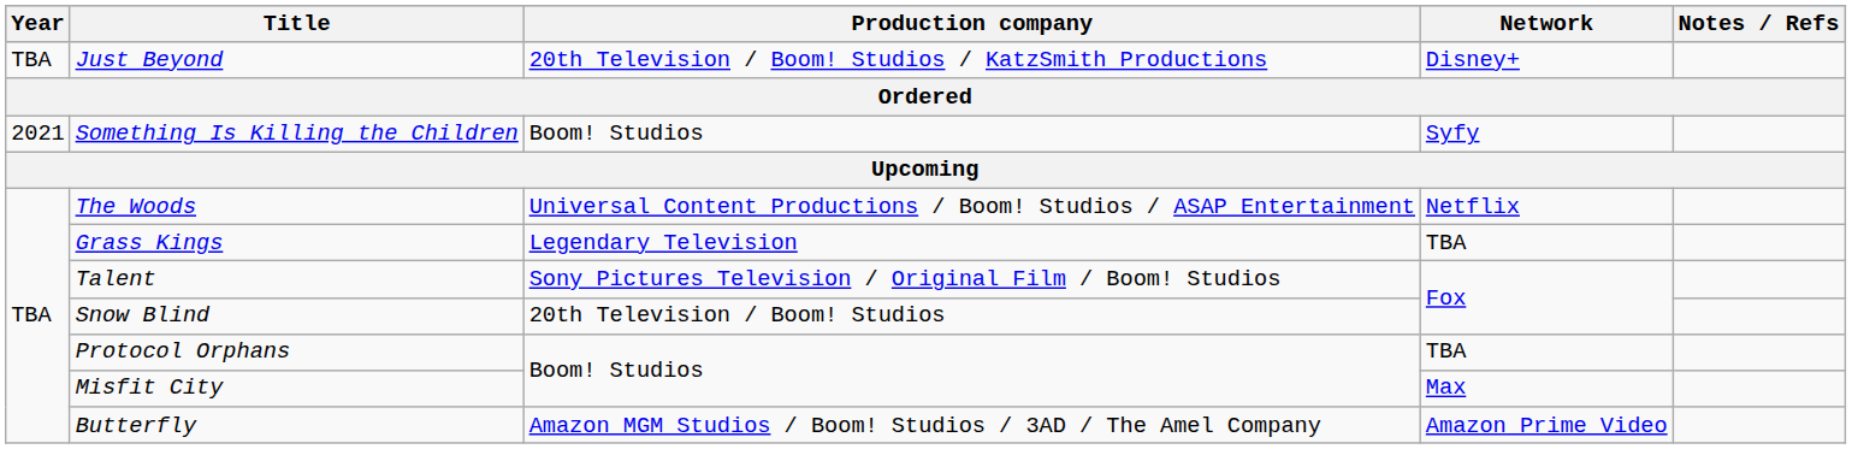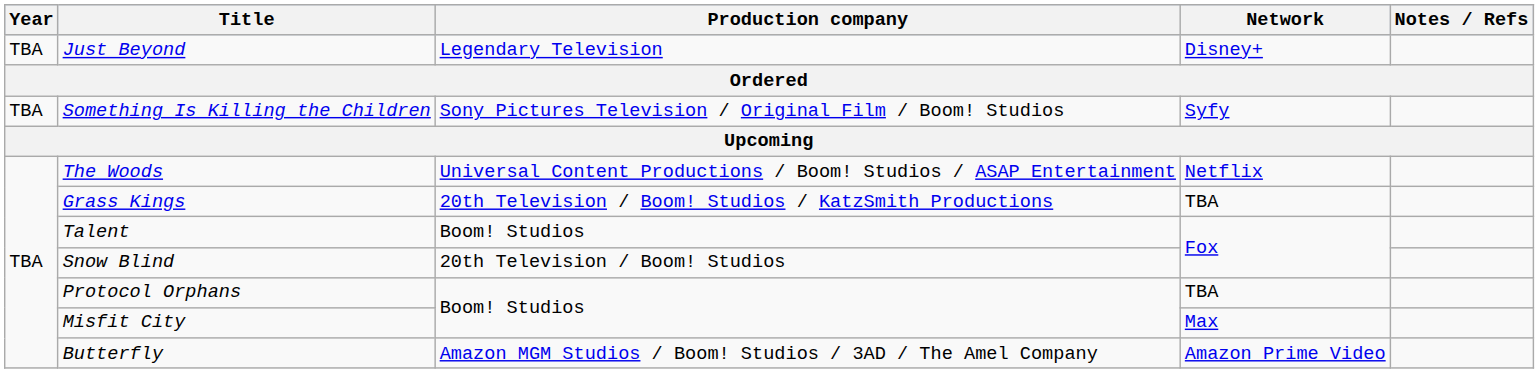 <table class="wikitable sortable">
 <tr style="background:#b0c4de;">
 <th>Year</th>
 <th>Title</th>
 <th>Production company</th>
 <th>Network</th>
 <th>Notes / Refs</th>
 </tr>
 <tr>
 <td>TBA</td>
 <td><em><a href='#'>Just Beyond</a></em></td>
-<td><a href='#'>20th Television</a> / <a href='#'>Boom! Studios</a> / <a href='#'>KatzSmith Productions</a></td>
+<td><a href='#'>Legendary Television</a></td>
 <td><a href='#'>Disney+</a></td>
 <td></td>
 </tr>
 <tr>
 <th colspan="8">Ordered</th>
 </tr>
 <tr>
-<td>2021</td>
+<td>TBA</td>
 <td><em><a href='#'>Something Is Killing the Children</a></em></td>
-<td>Boom! Studios</td>
+<td><a href='#'>Sony Pictures Television</a> / <a href='#'>Original Film</a> / Boom! Studios</td>
 <td><a href='#'>Syfy</a></td>
 <td></td>
 </tr>
 <tr>
 <th colspan="8">Upcoming</th>
 </tr>
 <tr>
 <td rowspan="7">TBA</td>
 <td><em><a href='#'>The Woods</a></em></td>
 <td><a href='#'>Universal Content Productions</a> / Boom! Studios / <a href='#'>ASAP Entertainment</a></td>
 <td><a href='#'>Netflix</a></td>
 <td></td>
 </tr>
 <tr>
 <td><em><a href='#'>Grass Kings</a></em></td>
-<td><a href='#'>Legendary Television</a></td>
+<td><a href='#'>20th Television</a> / <a href='#'>Boom! Studios</a> / <a href='#'>KatzSmith Productions</a></td>
 <td>TBA</td>
 <td></td>
 </tr>
 <tr>
 <td><em>Talent</em></td>
-<td><a href='#'>Sony Pictures Television</a> / <a href='#'>Original Film</a> / Boom! Studios</td>
+<td>Boom! Studios</td>
 <td rowspan="2"><a href='#'>Fox</a></td>
 <td></td>
 </tr>
 <tr>
 <td><em>Snow Blind</em></td>
 <td>20th Television / Boom! Studios</td>
 <td></td>
 </tr>
 <tr>
 <td><em>Protocol Orphans</em></td>
 <td rowspan="2">Boom! Studios</td>
 <td>TBA</td>
 <td></td>
 </tr>
 <tr>
 <td><em>Misfit City</em></td>
 <td><a href='#'>Max</a></td>
 <td></td>
 </tr>
 <tr>
 <td><em>Butterfly</em></td>
 <td><a href='#'>Amazon MGM Studios</a> / Boom! Studios / 3AD / The Amel Company</td>
 <td><a href='#'>Amazon Prime Video</a></td>
 <td></td>
 </tr>
 </table>
